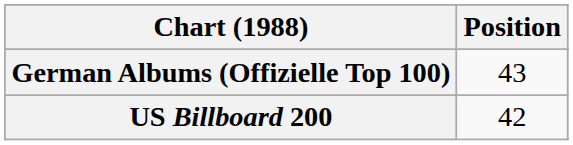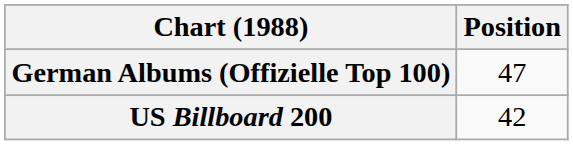 <table class="wikitable sortable plainrowheaders" style="text-align:center">
 <tr>
 <th scope="col">Chart (1988)</th>
 <th scope="col">Position</th>
 </tr>
 <tr>
 <th scope="row">German Albums (Offizielle Top 100)</th>
-<td>43</td>
+<td>47</td>
 </tr>
 <tr>
 <th scope="row">US <em>Billboard</em> 200</th>
 <td>42</td>
 </tr>
 </table>
